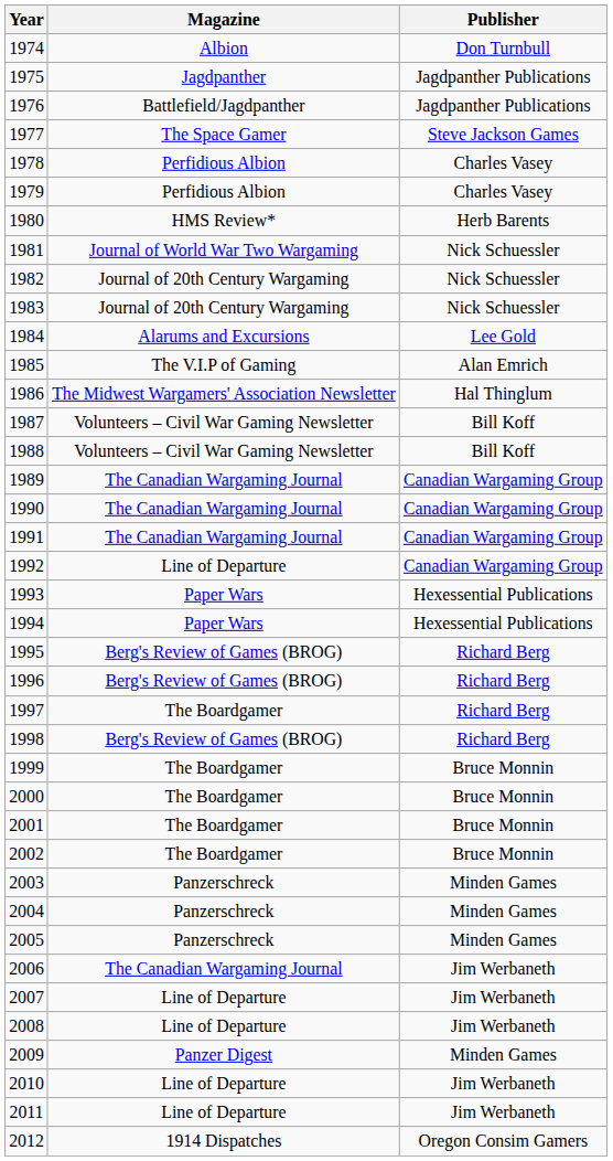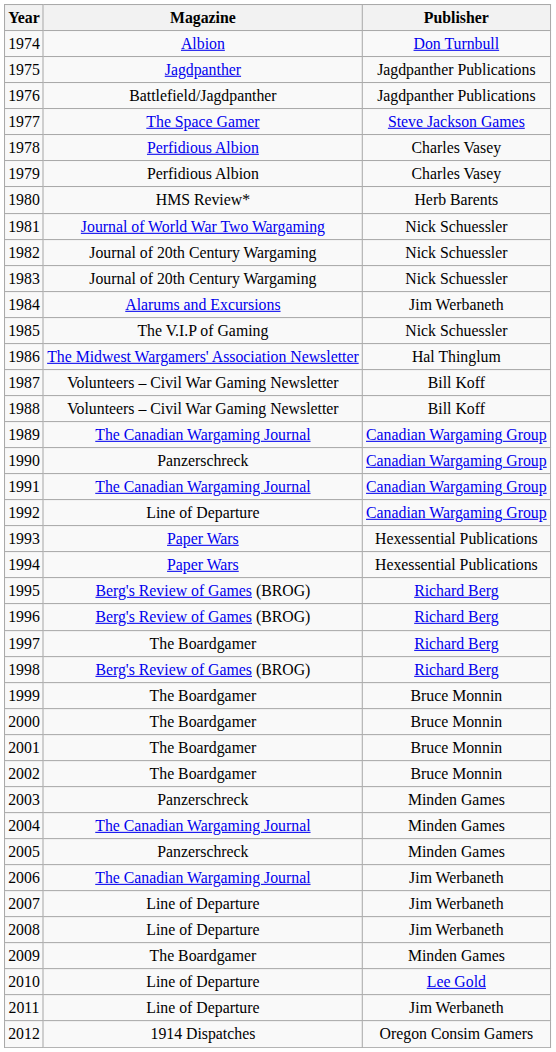 <table class="wikitable" style="font-size: 95%">
 <tr>
 <th>Year</th>
 <th>Magazine</th>
 <th>Publisher</th>
 </tr>
 <tr align="center">
 <td>1974</td>
 <td><a href='#'>Albion</a></td>
 <td><a href='#'>Don Turnbull</a></td>
 </tr>
 <tr align="center">
 <td>1975</td>
 <td><a href='#'>Jagdpanther</a></td>
 <td>Jagdpanther Publications</td>
 </tr>
 <tr align="center">
 <td>1976</td>
 <td>Battlefield/Jagdpanther</td>
 <td>Jagdpanther Publications</td>
 </tr>
 <tr align="center">
 <td>1977</td>
 <td><a href='#'>The Space Gamer</a></td>
 <td><a href='#'>Steve Jackson Games</a></td>
 </tr>
 <tr align="center">
 <td>1978</td>
 <td><a href='#'>Perfidious Albion</a></td>
 <td>Charles Vasey</td>
 </tr>
 <tr align="center">
 <td>1979</td>
 <td>Perfidious Albion</td>
 <td>Charles Vasey</td>
 </tr>
 <tr align="center">
 <td>1980</td>
 <td>HMS Review*</td>
 <td>Herb Barents</td>
 </tr>
 <tr align="center">
 <td>1981</td>
 <td><a href='#'>Journal of World War Two Wargaming</a></td>
 <td>Nick Schuessler</td>
 </tr>
 <tr align="center">
 <td>1982</td>
 <td>Journal of 20th Century Wargaming</td>
 <td>Nick Schuessler</td>
 </tr>
 <tr align="center">
 <td>1983</td>
 <td>Journal of 20th Century Wargaming</td>
 <td>Nick Schuessler</td>
 </tr>
 <tr align="center">
 <td>1984</td>
 <td><a href='#'>Alarums and Excursions</a></td>
-<td><a href='#'>Lee Gold</a></td>
+<td>Jim Werbaneth</td>
 </tr>
 <tr align="center">
 <td>1985</td>
 <td>The V.I.P of Gaming</td>
-<td>Alan Emrich</td>
+<td>Nick Schuessler</td>
 </tr>
 <tr align="center">
 <td>1986</td>
 <td><a href='#'>The Midwest Wargamers' Association Newsletter</a></td>
 <td>Hal Thinglum</td>
 </tr>
 <tr align="center">
 <td>1987</td>
 <td>Volunteers – Civil War Gaming Newsletter</td>
 <td>Bill Koff</td>
 </tr>
 <tr align="center">
 <td>1988</td>
 <td>Volunteers – Civil War Gaming Newsletter</td>
 <td>Bill Koff</td>
 </tr>
 <tr align="center">
 <td>1989</td>
 <td><a href='#'>The Canadian Wargaming Journal</a></td>
 <td><a href='#'>Canadian Wargaming Group</a></td>
 </tr>
 <tr align="center">
 <td>1990</td>
-<td><a href='#'>The Canadian Wargaming Journal</a></td>
+<td>Panzerschreck</td>
 <td><a href='#'>Canadian Wargaming Group</a></td>
 </tr>
 <tr align="center">
 <td>1991</td>
 <td><a href='#'>The Canadian Wargaming Journal</a></td>
 <td><a href='#'>Canadian Wargaming Group</a></td>
 </tr>
 <tr align="center">
 <td>1992</td>
 <td>Line of Departure</td>
 <td><a href='#'>Canadian Wargaming Group</a></td>
 </tr>
 <tr align="center">
 <td>1993</td>
 <td><a href='#'>Paper Wars</a></td>
 <td>Hexessential Publications</td>
 </tr>
 <tr align="center">
 <td>1994</td>
 <td><a href='#'>Paper Wars</a></td>
 <td>Hexessential Publications</td>
 </tr>
 <tr align="center">
 <td>1995</td>
 <td><a href='#'>Berg's Review of Games</a> (BROG)</td>
 <td><a href='#'>Richard Berg</a></td>
 </tr>
 <tr align="center">
 <td>1996</td>
 <td><a href='#'>Berg's Review of Games</a> (BROG)</td>
 <td><a href='#'>Richard Berg</a></td>
 </tr>
 <tr align="center">
 <td>1997</td>
 <td>The Boardgamer</td>
 <td><a href='#'>Richard Berg</a></td>
 </tr>
 <tr align="center">
 <td>1998</td>
 <td><a href='#'>Berg's Review of Games</a> (BROG)</td>
 <td><a href='#'>Richard Berg</a></td>
 </tr>
 <tr align="center">
 <td>1999</td>
 <td>The Boardgamer</td>
 <td>Bruce Monnin</td>
 </tr>
 <tr align="center">
 <td>2000</td>
 <td>The Boardgamer</td>
 <td>Bruce Monnin</td>
 </tr>
 <tr align="center">
 <td>2001</td>
 <td>The Boardgamer</td>
 <td>Bruce Monnin</td>
 </tr>
 <tr align="center">
 <td>2002</td>
 <td>The Boardgamer</td>
 <td>Bruce Monnin</td>
 </tr>
 <tr align="center">
 <td>2003</td>
 <td>Panzerschreck</td>
 <td>Minden Games</td>
 </tr>
 <tr align="center">
 <td>2004</td>
-<td>Panzerschreck</td>
+<td><a href='#'>The Canadian Wargaming Journal</a></td>
 <td>Minden Games</td>
 </tr>
 <tr align="center">
 <td>2005</td>
 <td>Panzerschreck</td>
 <td>Minden Games</td>
 </tr>
 <tr align="center">
 <td>2006</td>
 <td><a href='#'>The Canadian Wargaming Journal</a></td>
 <td>Jim Werbaneth</td>
 </tr>
 <tr align="center">
 <td>2007</td>
 <td>Line of Departure</td>
 <td>Jim Werbaneth</td>
 </tr>
 <tr align="center">
 <td>2008</td>
 <td>Line of Departure</td>
 <td>Jim Werbaneth</td>
 </tr>
 <tr align="center">
 <td>2009</td>
-<td><a href='#'>Panzer Digest</a></td>
+<td>The Boardgamer</td>
 <td>Minden Games</td>
 </tr>
 <tr align="center">
 <td>2010</td>
 <td>Line of Departure</td>
-<td>Jim Werbaneth</td>
+<td><a href='#'>Lee Gold</a></td>
 </tr>
 <tr align="center">
 <td>2011</td>
 <td>Line of Departure</td>
 <td>Jim Werbaneth</td>
 </tr>
 <tr align="center">
 <td>2012</td>
 <td>1914 Dispatches</td>
 <td>Oregon Consim Gamers</td>
 </tr>
 </table>
